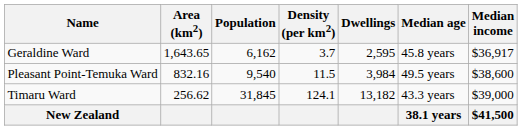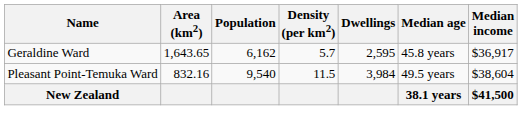 <table class="wikitable">
 <tr>
 <th>Name</th>
 <th>Area<br>(km<sup>2</sup>)</th>
 <th>Population</th>
 <th>Density<br>(per km<sup>2</sup>)</th>
 <th>Dwellings</th>
 <th>Median age</th>
 <th>Median<br>income</th>
 </tr>
 <tr>
 <td>Geraldine Ward</td>
 <td style="text-align:right;">1,643.65</td>
 <td style="text-align:right;">6,162</td>
-<td style="text-align:right;">3.7</td>
+<td style="text-align:right;">5.7</td>
 <td style="text-align:right;">2,595</td>
 <td>45.8 years</td>
 <td>$36,917</td>
 </tr>
 <tr>
 <td>Pleasant Point-Temuka Ward</td>
 <td style="text-align:right;">832.16</td>
 <td style="text-align:right;">9,540</td>
 <td style="text-align:right;">11.5</td>
 <td style="text-align:right;">3,984</td>
 <td>49.5 years</td>
-<td>$38,600</td>
-</tr>
-<tr>
-<td>Timaru Ward</td>
-<td style="text-align:right;">256.62</td>
-<td style="text-align:right;">31,845</td>
-<td style="text-align:right;">124.1</td>
-<td style="text-align:right;">13,182</td>
-<td>43.3 years</td>
-<td>$39,000</td>
+<td>$38,604</td>
 </tr>
 <tr>
 <th>New Zealand</th>
 <th></th>
 <th></th>
 <th></th>
 <th></th>
 <th>38.1 years</th>
 <th style="text-align:left;">$41,500</th>
 </tr>
 </table>
